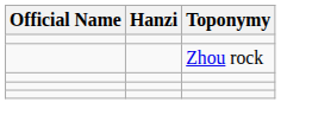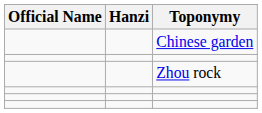 <table class="wikitable">
 <tr>
 <th>Official Name</th>
 <th>Hanzi</th>
 <th>Toponymy</th>
+</tr>
+<tr>
+<td></td>
+<td></td>
+<td><a href='#'>Chinese garden</a></td>
 </tr>
 <tr>
 <td></td>
 <td></td>
 <td></td>
 </tr>
 <tr>
 <td></td>
 <td></td>
 <td><a href='#'>Zhou</a> rock</td>
 </tr>
 <tr>
 <td></td>
 <td></td>
 <td></td>
 </tr>
 <tr>
 <td></td>
 <td></td>
 <td></td>
 </tr>
 <tr>
 <td></td>
 <td></td>
 <td></td>
 </tr>
 </table>
